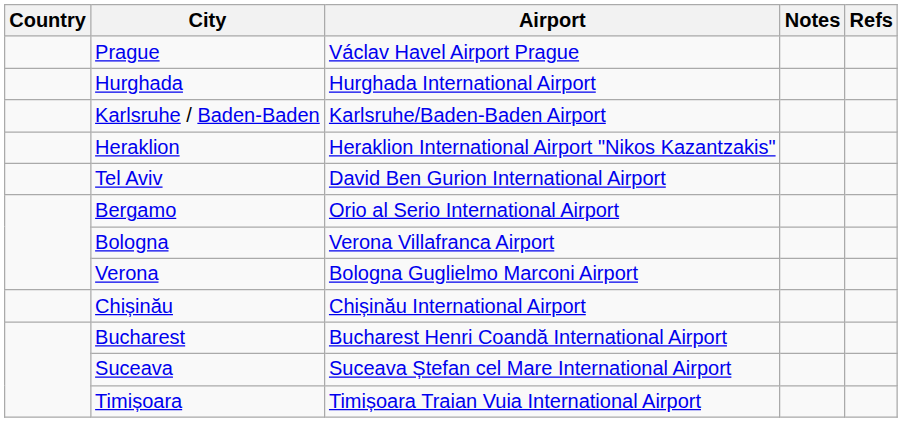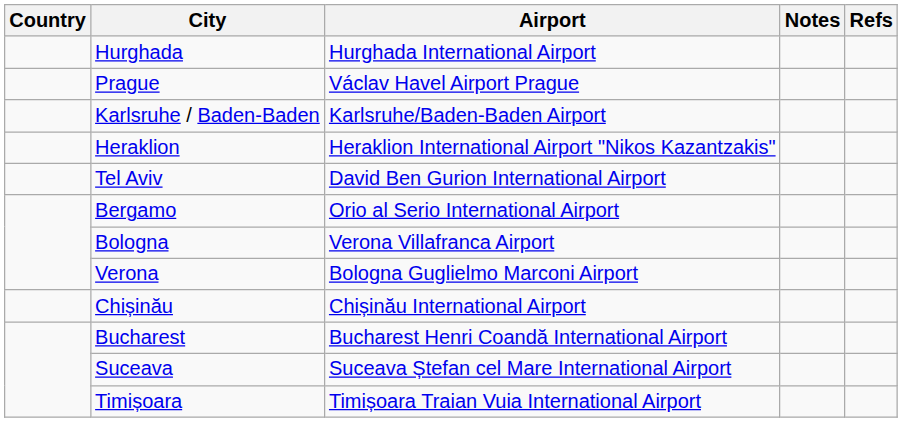 <table class="sortable wikitable">
 <tr>
 <th>Country</th>
 <th>City</th>
 <th>Airport</th>
 <th>Notes</th>
 <th>Refs</th>
 </tr>
 <tr>
 <td></td>
-<td><a href='#'>Prague</a></td>
-<td><a href='#'>Václav Havel Airport Prague</a></td>
-<td align=center></td>
+<td><a href='#'>Hurghada</a></td>
+<td><a href='#'>Hurghada International Airport</a></td>
+<td></td>
 <td align=center></td>
 </tr>
 <tr>
 <td></td>
-<td><a href='#'>Hurghada</a></td>
-<td><a href='#'>Hurghada International Airport</a></td>
-<td></td>
+<td><a href='#'>Prague</a></td>
+<td><a href='#'>Václav Havel Airport Prague</a></td>
+<td align=center></td>
 <td align=center></td>
 </tr>
 <tr>
 <td></td>
 <td><a href='#'>Karlsruhe</a> / <a href='#'>Baden-Baden</a></td>
 <td><a href='#'>Karlsruhe/Baden-Baden Airport</a></td>
 <td></td>
 <td align=center></td>
 </tr>
 <tr>
 <td></td>
 <td><a href='#'>Heraklion</a></td>
 <td><a href='#'>Heraklion International Airport "Nikos Kazantzakis"</a></td>
 <td></td>
 <td align=center></td>
 </tr>
 <tr>
 <td></td>
 <td><a href='#'>Tel Aviv</a></td>
 <td><a href='#'>David Ben Gurion International Airport</a></td>
 <td></td>
 <td align=center></td>
 </tr>
 <tr>
 <td rowspan="3"></td>
 <td><a href='#'>Bergamo</a></td>
 <td><a href='#'>Orio al Serio International Airport</a></td>
 <td></td>
 <td align=center></td>
 </tr>
 <tr>
 <td><a href='#'>Bologna</a></td>
 <td><a href='#'>Verona Villafranca Airport</a></td>
 <td></td>
 <td align=center></td>
 </tr>
 <tr>
 <td><a href='#'>Verona</a></td>
 <td><a href='#'>Bologna Guglielmo Marconi Airport</a></td>
 <td></td>
 <td align=center></td>
 </tr>
 <tr>
 <td></td>
 <td><a href='#'>Chișinău</a></td>
 <td><a href='#'>Chișinău International Airport</a></td>
 <td></td>
 <td align=center></td>
 </tr>
 <tr>
 <td rowspan="3"></td>
 <td><a href='#'>Bucharest</a></td>
 <td><a href='#'>Bucharest Henri Coandă International Airport</a></td>
 <td></td>
 <td align=center></td>
 </tr>
 <tr>
 <td><a href='#'>Suceava</a></td>
 <td><a href='#'>Suceava Ștefan cel Mare International Airport</a></td>
 <td></td>
 <td align=center></td>
 </tr>
 <tr>
 <td><a href='#'>Timișoara</a></td>
 <td><a href='#'>Timișoara Traian Vuia International Airport</a></td>
 <td></td>
 <td align=center></td>
 </tr>
 </table>
